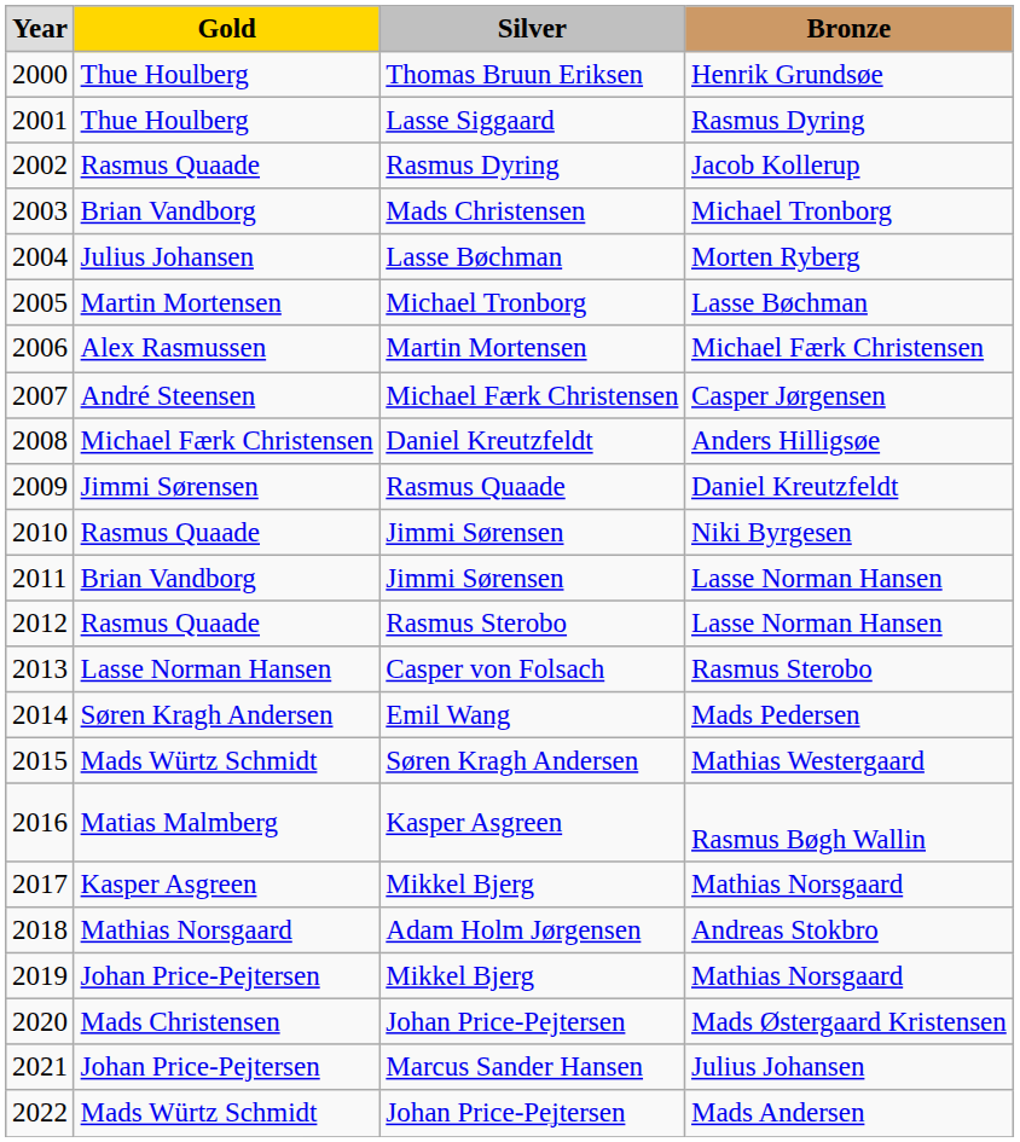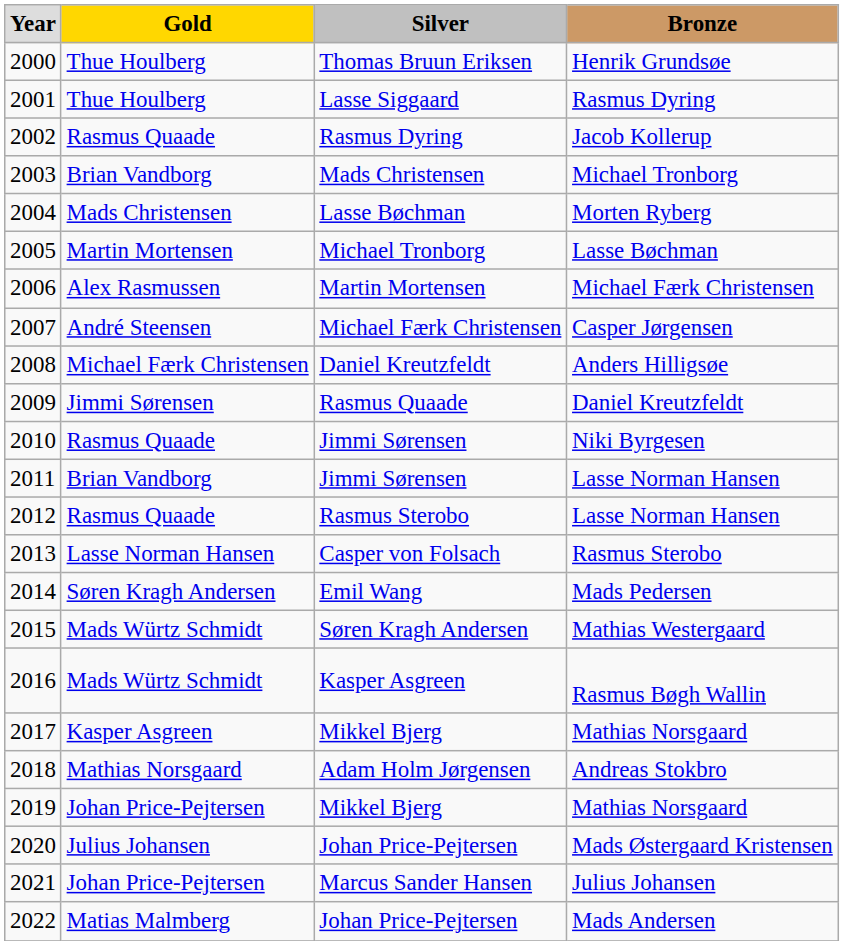 <table class="wikitable sortable" style="font-size:95%">
 <tr style="text-align:center; background:#e4e4e4; font-weight:bold;">
 <td style="background:#ddd; ">Year</td>
 <td style="background:gold; ">Gold</td>
 <td style="background:silver; ">Silver</td>
 <td style="background:#c96; ">Bronze</td>
 </tr>
 <tr>
 <td>2000</td>
 <td><a href='#'>Thue Houlberg</a></td>
 <td><a href='#'>Thomas Bruun Eriksen</a></td>
 <td><a href='#'>Henrik Grundsøe</a></td>
 </tr>
 <tr>
 <td>2001</td>
 <td><a href='#'>Thue Houlberg</a></td>
 <td><a href='#'>Lasse Siggaard</a></td>
 <td><a href='#'>Rasmus Dyring</a></td>
 </tr>
 <tr>
 <td>2002</td>
 <td><a href='#'>Rasmus Quaade</a></td>
 <td><a href='#'>Rasmus Dyring</a></td>
 <td><a href='#'>Jacob Kollerup</a></td>
 </tr>
 <tr>
 <td>2003</td>
 <td><a href='#'>Brian Vandborg</a></td>
 <td><a href='#'>Mads Christensen</a></td>
 <td><a href='#'>Michael Tronborg</a></td>
 </tr>
 <tr>
 <td>2004</td>
-<td><a href='#'>Julius Johansen</a></td>
+<td><a href='#'>Mads Christensen</a></td>
 <td><a href='#'>Lasse Bøchman</a></td>
 <td><a href='#'>Morten Ryberg</a></td>
 </tr>
 <tr>
 <td>2005</td>
 <td><a href='#'>Martin Mortensen</a></td>
 <td><a href='#'>Michael Tronborg</a></td>
 <td><a href='#'>Lasse Bøchman</a></td>
 </tr>
 <tr>
 <td>2006</td>
 <td><a href='#'>Alex Rasmussen</a></td>
 <td><a href='#'>Martin Mortensen</a></td>
 <td><a href='#'>Michael Færk Christensen</a></td>
 </tr>
 <tr>
 <td>2007</td>
 <td><a href='#'>André Steensen</a></td>
 <td><a href='#'>Michael Færk Christensen</a></td>
 <td><a href='#'>Casper Jørgensen</a></td>
 </tr>
 <tr>
 <td>2008</td>
 <td><a href='#'>Michael Færk Christensen</a></td>
 <td><a href='#'>Daniel Kreutzfeldt</a></td>
 <td><a href='#'>Anders Hilligsøe</a></td>
 </tr>
 <tr>
 <td>2009</td>
 <td><a href='#'>Jimmi Sørensen</a></td>
 <td><a href='#'>Rasmus Quaade</a></td>
 <td><a href='#'>Daniel Kreutzfeldt</a></td>
 </tr>
 <tr>
 <td>2010</td>
 <td><a href='#'>Rasmus Quaade</a></td>
 <td><a href='#'>Jimmi Sørensen</a></td>
 <td><a href='#'>Niki Byrgesen</a></td>
 </tr>
 <tr>
 <td>2011</td>
 <td><a href='#'>Brian Vandborg</a></td>
 <td><a href='#'>Jimmi Sørensen</a></td>
 <td><a href='#'>Lasse Norman Hansen</a></td>
 </tr>
 <tr>
 <td>2012</td>
 <td><a href='#'>Rasmus Quaade</a></td>
 <td><a href='#'>Rasmus Sterobo</a></td>
 <td><a href='#'>Lasse Norman Hansen</a></td>
 </tr>
 <tr>
 <td>2013</td>
 <td><a href='#'>Lasse Norman Hansen</a></td>
 <td><a href='#'>Casper von Folsach</a></td>
 <td><a href='#'>Rasmus Sterobo</a></td>
 </tr>
 <tr>
 <td>2014</td>
 <td><a href='#'>Søren Kragh Andersen</a></td>
 <td><a href='#'>Emil Wang</a></td>
 <td><a href='#'>Mads Pedersen</a></td>
 </tr>
 <tr>
 <td>2015</td>
 <td><a href='#'>Mads Würtz Schmidt</a></td>
 <td><a href='#'>Søren Kragh Andersen</a></td>
 <td><a href='#'>Mathias Westergaard</a></td>
 </tr>
 <tr>
 <td>2016</td>
-<td><a href='#'>Matias Malmberg</a></td>
+<td><a href='#'>Mads Würtz Schmidt</a></td>
 <td><a href='#'>Kasper Asgreen</a></td>
 <td><br><a href='#'>Rasmus Bøgh Wallin</a></td>
 </tr>
 <tr>
 <td>2017</td>
 <td><a href='#'>Kasper Asgreen</a></td>
 <td><a href='#'>Mikkel Bjerg</a></td>
 <td><a href='#'>Mathias Norsgaard</a></td>
 </tr>
 <tr>
 <td>2018</td>
 <td><a href='#'>Mathias Norsgaard</a></td>
 <td><a href='#'>Adam Holm Jørgensen</a></td>
 <td><a href='#'>Andreas Stokbro</a></td>
 </tr>
 <tr>
 <td>2019</td>
 <td><a href='#'>Johan Price-Pejtersen</a></td>
 <td><a href='#'>Mikkel Bjerg</a></td>
 <td><a href='#'>Mathias Norsgaard</a></td>
 </tr>
 <tr>
 <td>2020</td>
-<td><a href='#'>Mads Christensen</a></td>
+<td><a href='#'>Julius Johansen</a></td>
 <td><a href='#'>Johan Price-Pejtersen</a></td>
 <td><a href='#'>Mads Østergaard Kristensen</a></td>
 </tr>
 <tr>
 <td>2021</td>
 <td><a href='#'>Johan Price-Pejtersen</a></td>
 <td><a href='#'>Marcus Sander Hansen</a></td>
 <td><a href='#'>Julius Johansen</a></td>
 </tr>
 <tr>
 <td>2022</td>
-<td><a href='#'>Mads Würtz Schmidt</a></td>
+<td><a href='#'>Matias Malmberg</a></td>
 <td><a href='#'>Johan Price-Pejtersen</a></td>
 <td><a href='#'>Mads Andersen</a></td>
 </tr>
 </table>
